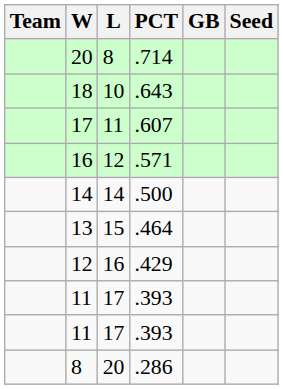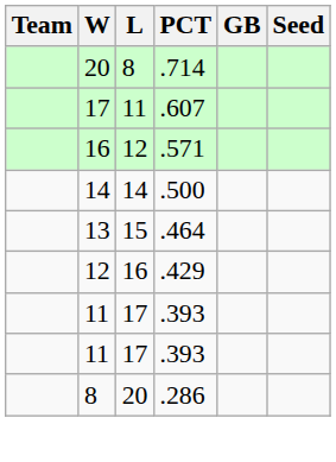 <table class=wikitable>
 <tr>
 <th>Team</th>
 <th>W</th>
 <th>L</th>
 <th>PCT</th>
 <th>GB</th>
 <th>Seed</th>
 </tr>
 <tr bgcolor=#ccffcc>
 <td></td>
 <td>20</td>
 <td>8</td>
 <td>.714</td>
-<td></td>
-<td></td>
-</tr>
-<tr bgcolor=#ccffcc>
-<td></td>
-<td>18</td>
-<td>10</td>
-<td>.643</td>
 <td></td>
 <td></td>
 </tr>
 <tr bgcolor=#ccffcc>
 <td></td>
 <td>17</td>
 <td>11</td>
 <td>.607</td>
 <td></td>
 <td></td>
 </tr>
 <tr bgcolor=#ccffcc>
 <td></td>
 <td>16</td>
 <td>12</td>
 <td>.571</td>
 <td></td>
 <td></td>
 </tr>
 <tr>
 <td></td>
 <td>14</td>
 <td>14</td>
 <td>.500</td>
 <td></td>
 <td></td>
 </tr>
 <tr>
 <td></td>
 <td>13</td>
 <td>15</td>
 <td>.464</td>
 <td></td>
 <td></td>
 </tr>
 <tr>
 <td></td>
 <td>12</td>
 <td>16</td>
 <td>.429</td>
 <td></td>
 <td></td>
 </tr>
 <tr>
 <td></td>
 <td>11</td>
 <td>17</td>
 <td>.393</td>
 <td></td>
 <td></td>
 </tr>
 <tr>
 <td></td>
 <td>11</td>
 <td>17</td>
 <td>.393</td>
 <td></td>
 <td></td>
 </tr>
 <tr>
 <td></td>
 <td>8</td>
 <td>20</td>
 <td>.286</td>
 <td></td>
 <td></td>
 </tr>
 </table>
